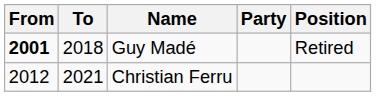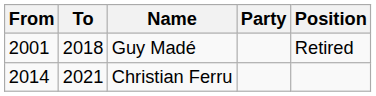 <table class="wikitable">
 <tr>
 <th>From</th>
 <th>To</th>
 <th>Name</th>
 <th>Party</th>
 <th>Position</th>
 </tr>
 <tr>
-<td><strong>2001</strong></td>
+<td>2001</td>
 <td>2018</td>
 <td>Guy Madé</td>
 <td></td>
 <td>Retired</td>
 </tr>
 <tr>
-<td>2012</td>
+<td>2014</td>
 <td>2021</td>
 <td>Christian Ferru</td>
 <td></td>
 <td></td>
 </tr>
 </table>
